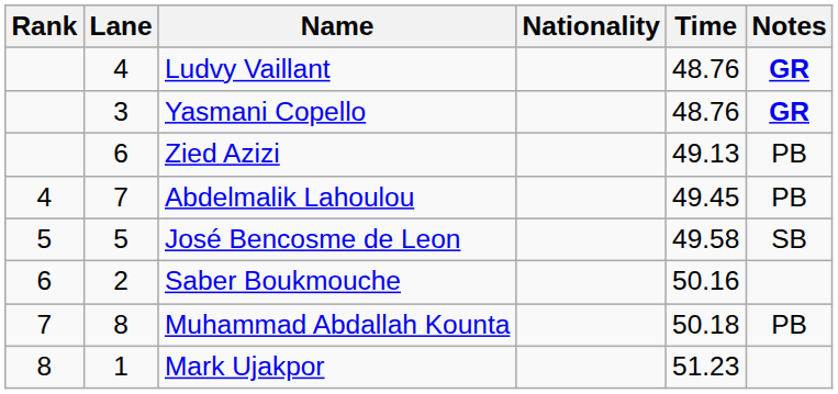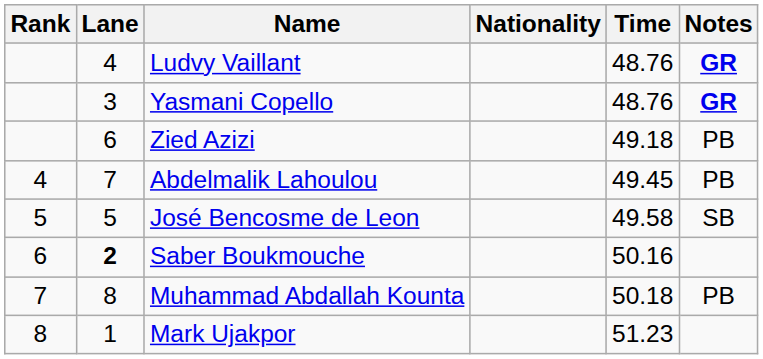 <table class="wikitable sortable" style="text-align:center">
 <tr>
 <th>Rank</th>
 <th>Lane</th>
 <th>Name</th>
 <th>Nationality</th>
 <th>Time</th>
 <th>Notes</th>
 </tr>
 <tr>
 <td></td>
 <td>4</td>
 <td align=left><a href='#'>Ludvy Vaillant</a></td>
 <td align=left></td>
 <td>48.76</td>
 <td><strong><a href='#'>GR</a></strong></td>
 </tr>
 <tr>
 <td></td>
 <td>3</td>
 <td align=left><a href='#'>Yasmani Copello</a></td>
 <td align=left></td>
 <td>48.76</td>
 <td><strong><a href='#'>GR</a></strong></td>
 </tr>
 <tr>
 <td></td>
 <td>6</td>
 <td align=left><a href='#'>Zied Azizi</a></td>
 <td align=left></td>
-<td>49.13</td>
+<td>49.18</td>
 <td>PB</td>
 </tr>
 <tr>
 <td>4</td>
 <td>7</td>
 <td align=left><a href='#'>Abdelmalik Lahoulou</a></td>
 <td align=left></td>
 <td>49.45</td>
 <td>PB</td>
 </tr>
 <tr>
 <td>5</td>
 <td>5</td>
 <td align=left><a href='#'>José Bencosme de Leon</a></td>
 <td align=left></td>
 <td>49.58</td>
 <td>SB</td>
 </tr>
 <tr>
 <td>6</td>
-<td>2</td>
+<td><strong>2</strong></td>
 <td align=left><a href='#'>Saber Boukmouche</a></td>
 <td align=left></td>
 <td>50.16</td>
 <td></td>
 </tr>
 <tr>
 <td>7</td>
 <td>8</td>
 <td align=left><a href='#'>Muhammad Abdallah Kounta</a></td>
 <td align=left></td>
 <td>50.18</td>
 <td>PB</td>
 </tr>
 <tr>
 <td>8</td>
 <td>1</td>
 <td align=left><a href='#'>Mark Ujakpor</a></td>
 <td align=left></td>
 <td>51.23</td>
 <td></td>
 </tr>
 </table>
